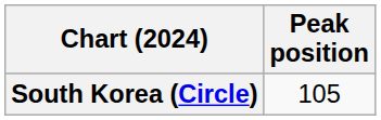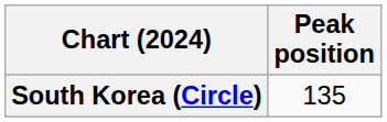 <table class="wikitable plainrowheaders" style="text-align:center">
 <tr>
 <th scope="col">Chart (2024)</th>
 <th scope="col">Peak<br>position</th>
 </tr>
 <tr>
 <th scope="row">South Korea (<a href='#'>Circle</a>)</th>
-<td>105</td>
+<td>135</td>
 </tr>
 </table>
